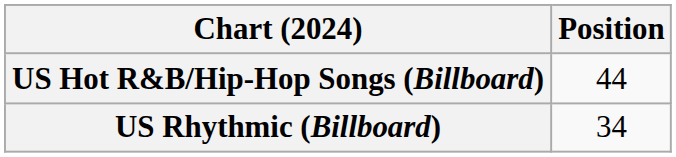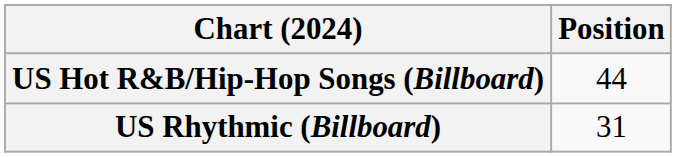 <table class="wikitable sortable plainrowheaders" style="text-align:center">
 <tr>
 <th scope="col">Chart (2024)</th>
 <th scope="col">Position</th>
 </tr>
 <tr>
 <th scope="row">US Hot R&B/Hip-Hop Songs (<em>Billboard</em>)</th>
 <td>44</td>
 </tr>
 <tr>
 <th scope="row">US Rhythmic (<em>Billboard</em>)</th>
-<td>34</td>
+<td>31</td>
 </tr>
 </table>
